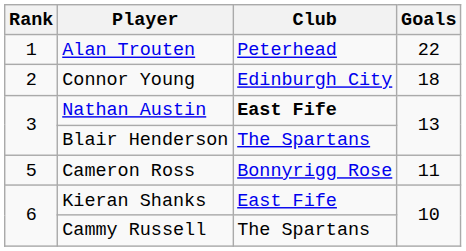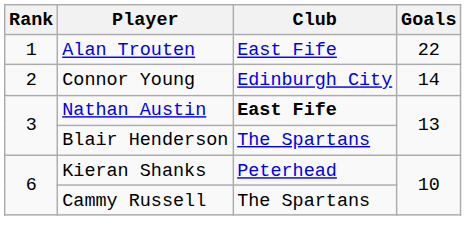 <table class="wikitable" style="text-align:center">
 <tr>
 <th>Rank</th>
 <th>Player</th>
 <th>Club</th>
 <th>Goals</th>
 </tr>
 <tr>
 <td>1</td>
 <td align="left"> <a href='#'>Alan Trouten</a></td>
-<td align="left"><a href='#'>Peterhead</a></td>
+<td align="left"><a href='#'>East Fife</a></td>
 <td>22</td>
 </tr>
 <tr>
 <td>2</td>
 <td align="left"> Connor Young</td>
 <td align="left"><a href='#'>Edinburgh City</a></td>
-<td>18</td>
+<td>14</td>
 </tr>
 <tr>
 <td rowspan="2">3</td>
 <td align="left"> <a href='#'>Nathan Austin</a></td>
 <td align="left"><strong>East Fife</strong></td>
 <td rowspan="2">13</td>
 </tr>
 <tr>
 <td align="left"> Blair Henderson</td>
 <td align="left"><a href='#'>The Spartans</a></td>
 </tr>
 <tr>
-<td>5</td>
-<td align="left"> Cameron Ross</td>
-<td align="left"><a href='#'>Bonnyrigg Rose</a></td>
-<td>11</td>
-</tr>
-<tr>
 <td rowspan="2">6</td>
 <td align="left"> Kieran Shanks</td>
-<td align="left"><a href='#'>East Fife</a></td>
+<td align="left"><a href='#'>Peterhead</a></td>
 <td rowspan="2">10</td>
 </tr>
 <tr>
 <td align="left"> Cammy Russell</td>
 <td align="left">The Spartans</td>
 </tr>
 </table>
